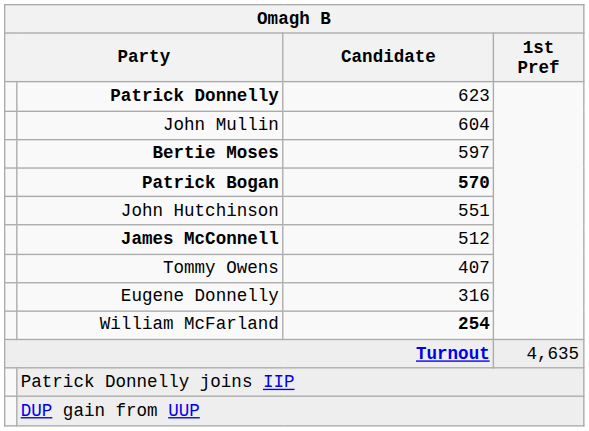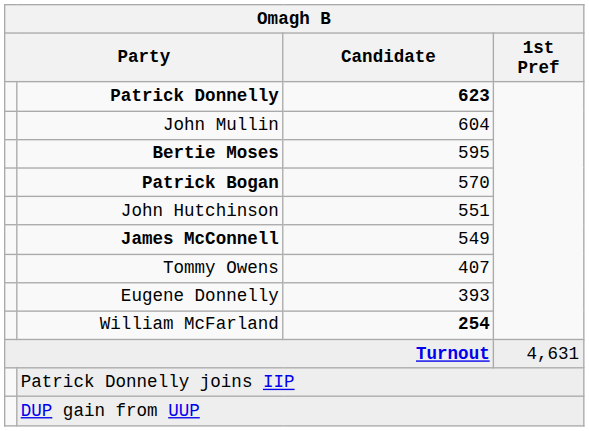 <table class="wikitable">
 <tr>
 <th colspan="4" align="center">Omagh B</th>
 </tr>
 <tr>
 <th colspan="2" align="center" width=200>Party</th>
 <th width=150>Candidate</th>
 <th width=60>1st Pref</th>
 </tr>
 <tr>
 <td></td>
 <td align="right"><strong>Patrick Donnelly</strong></td>
-<td align="right">623</td>
+<td align="right"><strong>623</strong></td>
 </tr>
 <tr>
 <td></td>
 <td align="right">John Mullin</td>
 <td align="right">604</td>
 </tr>
 <tr>
 <td></td>
 <td align="right"><strong>Bertie Moses</strong></td>
-<td align="right">597</td>
+<td align="right">595</td>
 </tr>
 <tr>
 <td></td>
 <td align="right"><strong>Patrick Bogan</strong></td>
-<td align="right"><strong>570</strong></td>
+<td align="right">570</td>
 </tr>
 <tr>
 <td></td>
 <td align="right">John Hutchinson</td>
 <td align="right">551</td>
 </tr>
 <tr>
 <td></td>
 <td align="right"><strong>James McConnell</strong></td>
-<td align="right">512</td>
+<td align="right">549</td>
 </tr>
 <tr>
 <td></td>
 <td align="right">Tommy Owens</td>
 <td align="right">407</td>
 </tr>
 <tr>
 <td></td>
 <td align="right">Eugene Donnelly</td>
-<td align="right">316</td>
+<td align="right">393</td>
 </tr>
 <tr>
 <td></td>
 <td align="right">William McFarland</td>
 <td align="right"><strong>254</strong></td>
 </tr>
 <tr bgcolor="EEEEEE">
 <td colspan=3 align="right"><strong><a href='#'>Turnout</a></strong></td>
-<td align="right">4,635</td>
+<td align="right">4,631</td>
 </tr>
 <tr>
 <td bgcolor=></td>
 <td colspan=3 bgcolor="EEEEEE">Patrick Donnelly joins <a href='#'>IIP</a></td>
 </tr>
 <tr>
 <td bgcolor=></td>
 <td colspan=3 bgcolor="EEEEEE"><a href='#'>DUP</a> gain from <a href='#'>UUP</a></td>
 </tr>
 </table>
